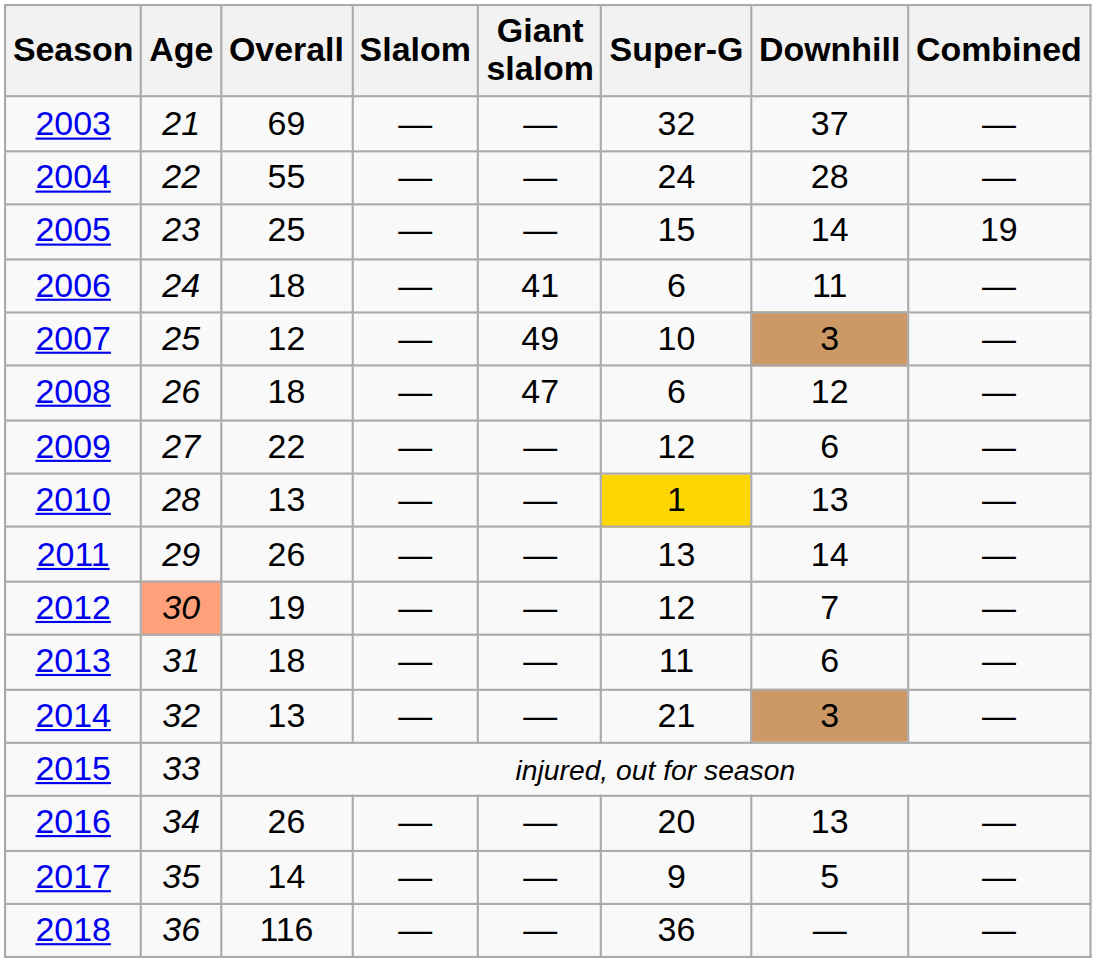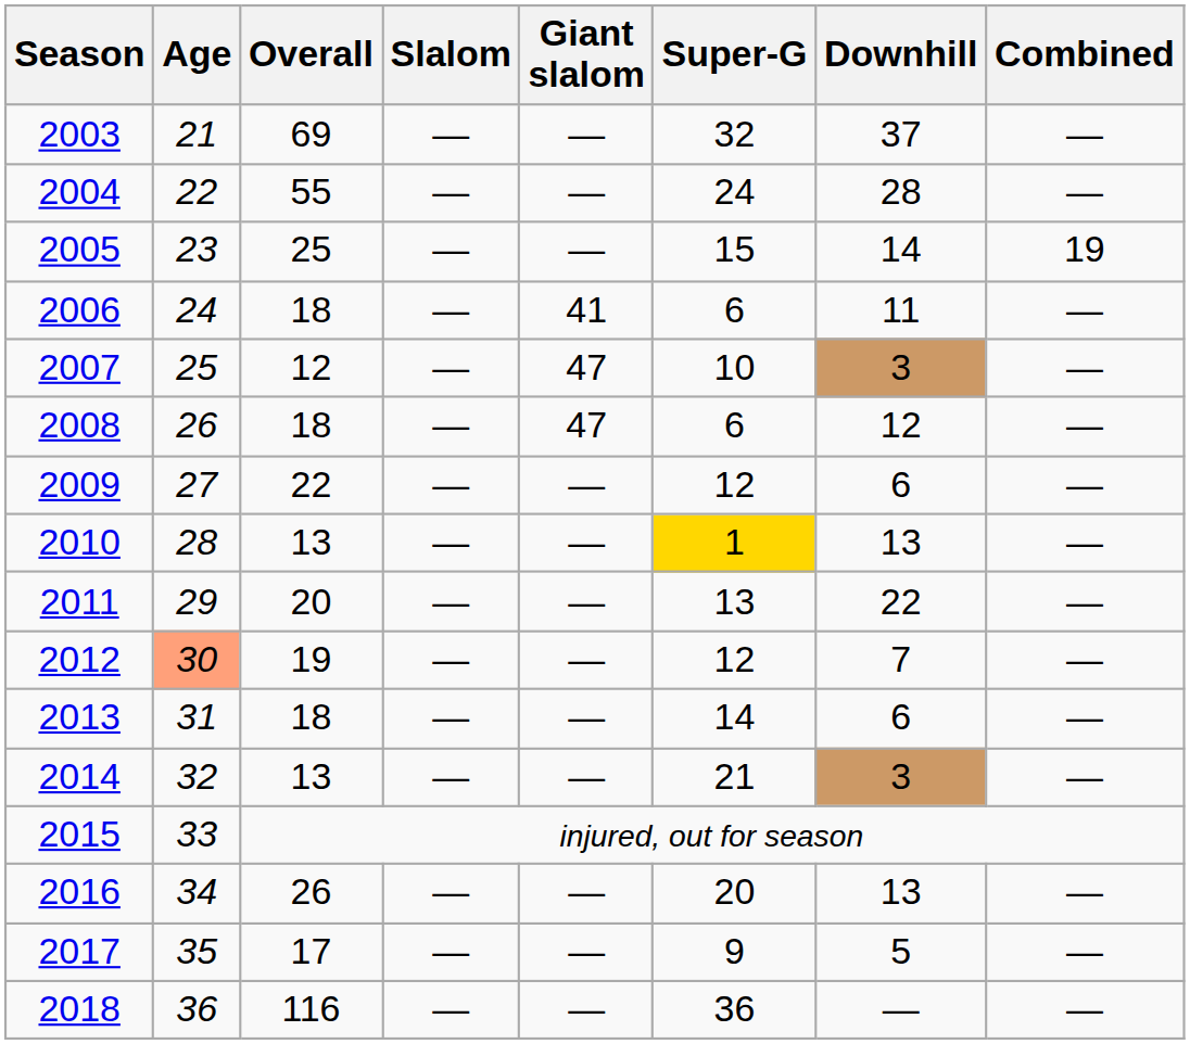 <table class="wikitable" style="text-align:center; font-size:100%">
 <tr>
 <th>Season</th>
 <th>Age</th>
 <th>Overall</th>
 <th>Slalom</th>
 <th>Giant<br>slalom</th>
 <th>Super-G</th>
 <th>Downhill</th>
 <th>Combined</th>
 </tr>
 <tr>
 <td><a href='#'>2003</a></td>
 <td><em>21</em></td>
 <td>69</td>
 <td>—</td>
 <td>—</td>
 <td>32</td>
 <td>37</td>
 <td>—</td>
 </tr>
 <tr>
 <td><a href='#'>2004</a></td>
 <td><em>22</em></td>
 <td>55</td>
 <td>—</td>
 <td>—</td>
 <td>24</td>
 <td>28</td>
 <td>—</td>
 </tr>
 <tr>
 <td><a href='#'>2005</a></td>
 <td><em>23</em></td>
 <td>25</td>
 <td>—</td>
 <td>—</td>
 <td>15</td>
 <td>14</td>
 <td>19</td>
 </tr>
 <tr>
 <td><a href='#'>2006</a></td>
 <td><em>24</em></td>
 <td>18</td>
 <td>—</td>
 <td>41</td>
 <td>6</td>
 <td>11</td>
 <td>—</td>
 </tr>
 <tr>
 <td><a href='#'>2007</a></td>
 <td><em>25</em></td>
 <td>12</td>
 <td>—</td>
-<td>49</td>
+<td>47</td>
 <td>10</td>
 <td style="background:#c96;">3</td>
 <td>—</td>
 </tr>
 <tr>
 <td><a href='#'>2008</a></td>
 <td><em>26</em></td>
 <td>18</td>
 <td>—</td>
 <td>47</td>
 <td>6</td>
 <td>12</td>
 <td>—</td>
 </tr>
 <tr>
 <td><a href='#'>2009</a></td>
 <td><em>27</em></td>
 <td>22</td>
 <td>—</td>
 <td>—</td>
 <td>12</td>
 <td>6</td>
 <td>—</td>
 </tr>
 <tr>
 <td><a href='#'>2010</a></td>
 <td><em>28</em></td>
 <td>13</td>
 <td>—</td>
 <td>—</td>
 <td style="background:gold;">1</td>
 <td>13</td>
 <td>—</td>
 </tr>
 <tr>
 <td><a href='#'>2011</a></td>
 <td><em>29</em></td>
-<td>26</td>
+<td>20</td>
 <td>—</td>
 <td>—</td>
 <td>13</td>
-<td>14</td>
+<td>22</td>
 <td>—</td>
 </tr>
 <tr>
 <td><a href='#'>2012</a></td>
 <td style="background: lightsalmon;"><em>30</em></td>
 <td>19</td>
 <td>—</td>
 <td>—</td>
 <td>12</td>
 <td>7</td>
 <td>—</td>
 </tr>
 <tr>
 <td><a href='#'>2013</a></td>
 <td><em>31</em></td>
 <td>18</td>
 <td>—</td>
 <td>—</td>
-<td>11</td>
+<td>14</td>
 <td>6</td>
 <td>—</td>
 </tr>
 <tr>
 <td><a href='#'>2014</a></td>
 <td><em>32</em></td>
 <td>13</td>
 <td>—</td>
 <td>—</td>
 <td>21</td>
 <td style="background:#c96;">3</td>
 <td>—</td>
 </tr>
 <tr>
 <td><a href='#'>2015</a></td>
 <td><em>33</em></td>
 <td colspan=6><small><em>injured, out for season</em></small></td>
 </tr>
 <tr>
 <td><a href='#'>2016</a></td>
 <td><em>34</em></td>
 <td>26</td>
 <td>—</td>
 <td>—</td>
 <td>20</td>
 <td>13</td>
 <td>—</td>
 </tr>
 <tr>
 <td><a href='#'>2017</a></td>
 <td><em>35</em></td>
-<td>14</td>
+<td>17</td>
 <td>—</td>
 <td>—</td>
 <td>9</td>
 <td>5</td>
 <td>—</td>
 </tr>
 <tr>
 <td><a href='#'>2018</a></td>
 <td><em>36</em></td>
 <td>116</td>
 <td>—</td>
 <td>—</td>
 <td>36</td>
 <td>—</td>
 <td>—</td>
 </tr>
 </table>
